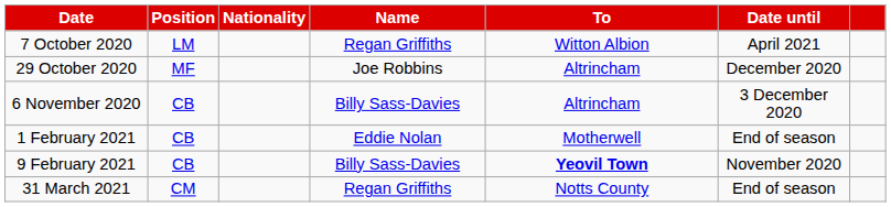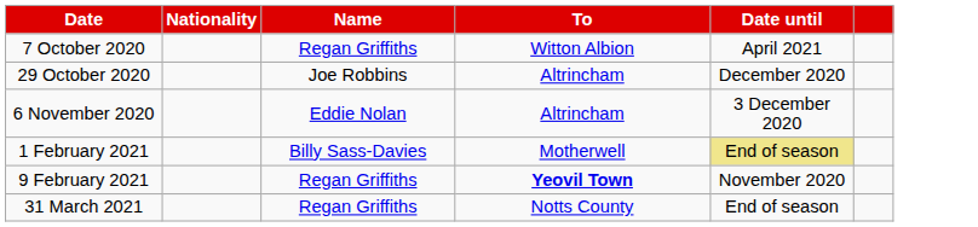 <table class="wikitable"  style="text-align:center; font-size:90%; ">
 <tr>
 <th style="color:white; background:#d00; width:120px;">Date</th>
-<th style="color:white; background:#d00; width:50px;">Position</th>
 <th style="color:white; background:#d00; width:50px;">Nationality</th>
 <th style="color:white; background:#d00; width:150px;">Name</th>
 <th style="color:white; background:#d00; width:200px;">To</th>
 <th style="color:white; background:#d00; width:110px;">Date until</th>
 <th style="color:white; background:#d00; width:25px;"></th>
 </tr>
 <tr>
 <td>7 October 2020</td>
-<td><a href='#'>LM</a></td>
 <td></td>
 <td><a href='#'>Regan Griffiths</a></td>
 <td> <a href='#'>Witton Albion</a></td>
 <td>April 2021</td>
 <td></td>
 </tr>
 <tr>
 <td>29 October 2020</td>
-<td><a href='#'>MF</a></td>
 <td></td>
 <td>Joe Robbins</td>
 <td> <a href='#'>Altrincham</a></td>
 <td>December 2020</td>
 <td></td>
 </tr>
 <tr>
 <td>6 November 2020</td>
-<td><a href='#'>CB</a></td>
 <td></td>
-<td><a href='#'>Billy Sass-Davies</a></td>
+<td><a href='#'>Eddie Nolan</a></td>
 <td> <a href='#'>Altrincham</a></td>
 <td>3 December 2020</td>
 <td></td>
 </tr>
 <tr>
 <td>1 February 2021</td>
-<td><a href='#'>CB</a></td>
 <td></td>
-<td><a href='#'>Eddie Nolan</a></td>
+<td><a href='#'>Billy Sass-Davies</a></td>
 <td> <a href='#'>Motherwell</a></td>
-<td>End of season</td>
+<td style="background: khaki;">End of season</td>
 <td></td>
 </tr>
 <tr>
 <td>9 February 2021</td>
-<td><a href='#'>CB</a></td>
 <td></td>
-<td><a href='#'>Billy Sass-Davies</a></td>
+<td><a href='#'>Regan Griffiths</a></td>
 <td><strong> <a href='#'>Yeovil Town</a></strong></td>
 <td>November 2020</td>
 <td></td>
 </tr>
 <tr>
 <td>31 March 2021</td>
-<td><a href='#'>CM</a></td>
 <td></td>
 <td><a href='#'>Regan Griffiths</a></td>
 <td> <a href='#'>Notts County</a></td>
 <td>End of season</td>
 <td></td>
 </tr>
 </table>
